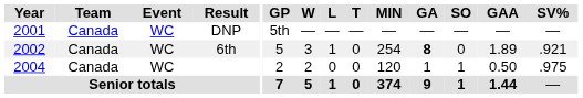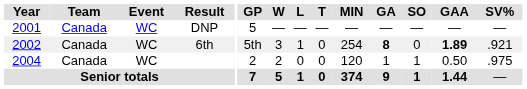 <table border="0" cellpadding="1" cellspacing="0" ID="Table3" style="text-align:center; width:40em">
 <tr ALIGN="center" bgcolor="#e0e0e0">
 <th>Year</th>
 <th>Team</th>
 <th>Event</th>
 <th>Result</th>
 <th rowspan="99" bgcolor="#ffffff"></th>
 <th>GP</th>
 <th>W</th>
 <th>L</th>
 <th>T</th>
 <th>MIN</th>
 <th>GA</th>
 <th>SO</th>
 <th>GAA</th>
 <th>SV%</th>
 </tr>
 <tr>
 <td><a href='#'>2001</a></td>
 <td><a href='#'>Canada</a></td>
 <td><a href='#'>WC</a></td>
 <td>DNP</td>
-<td>5th</td>
+<td>5</td>
 <td>—</td>
 <td>—</td>
 <td>—</td>
 <td>—</td>
 <td>—</td>
 <td>—</td>
 <td>—</td>
 <td>—</td>
 </tr>
 <tr bgcolor="#f0f0f0">
 <td><a href='#'>2002</a></td>
 <td>Canada</td>
 <td>WC</td>
 <td>6th</td>
-<td>5</td>
+<td>5th</td>
 <td>3</td>
 <td>1</td>
 <td>0</td>
 <td>254</td>
 <td><strong>8</strong></td>
 <td>0</td>
-<td>1.89</td>
+<td><strong>1.89</strong></td>
 <td>.921</td>
 </tr>
 <tr>
 <td><a href='#'>2004</a></td>
 <td>Canada</td>
 <td>WC</td>
 <td></td>
 <td>2</td>
 <td>2</td>
 <td>0</td>
 <td>0</td>
 <td>120</td>
 <td>1</td>
 <td>1</td>
 <td>0.50</td>
 <td>.975</td>
 </tr>
 <tr bgcolor="#e0e0e0">
 <th colspan="4">Senior totals</th>
 <th>7</th>
 <th>5</th>
 <th>1</th>
 <th>0</th>
 <th>374</th>
 <th>9</th>
 <th>1</th>
 <th>1.44</th>
 <td>—</td>
 </tr>
 </table>
